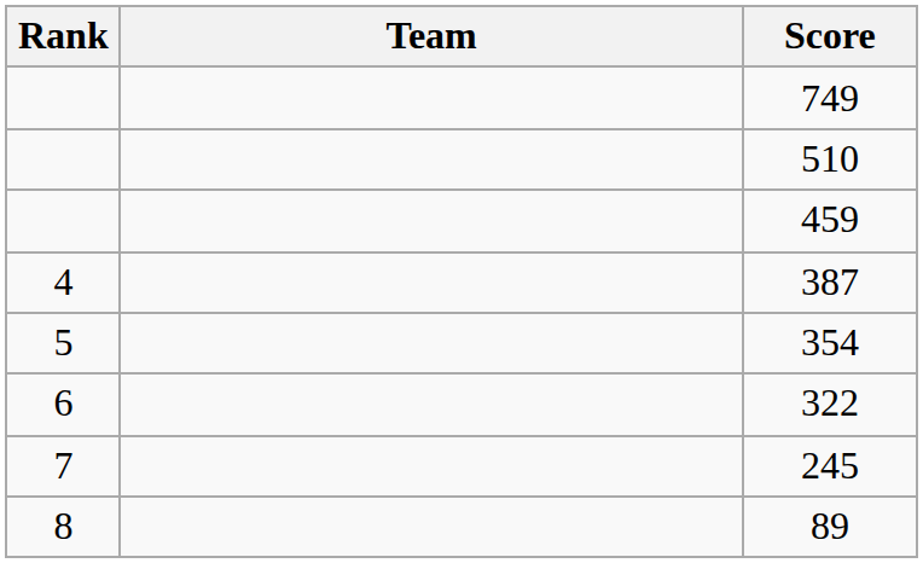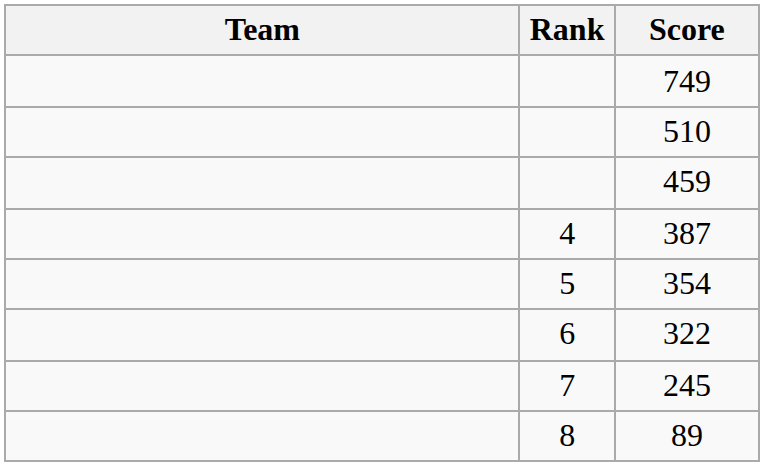 <table class=wikitable style="text-align:center">
 <tr>
+<th width=250>Team</th>
 <th width=40>Rank</th>
-<th width=250>Team</th>
 <th width=65>Score</th>
 </tr>
 <tr>
+<td align=left></td>
 <td></td>
-<td align=left></td>
 <td>749</td>
 </tr>
 <tr>
+<td align=left></td>
 <td></td>
-<td align=left></td>
 <td>510</td>
 </tr>
 <tr>
+<td align=left></td>
 <td></td>
-<td align=left></td>
 <td>459</td>
 </tr>
 <tr>
+<td align=left></td>
 <td>4</td>
-<td align=left></td>
 <td>387</td>
 </tr>
 <tr>
+<td align=left></td>
 <td>5</td>
-<td align=left></td>
 <td>354</td>
 </tr>
 <tr>
+<td align=left></td>
 <td>6</td>
-<td align=left></td>
 <td>322</td>
 </tr>
 <tr>
+<td align=left></td>
 <td>7</td>
-<td align=left></td>
 <td>245</td>
 </tr>
 <tr>
+<td align=left></td>
 <td>8</td>
-<td align=left></td>
 <td>89</td>
 </tr>
 </table>
